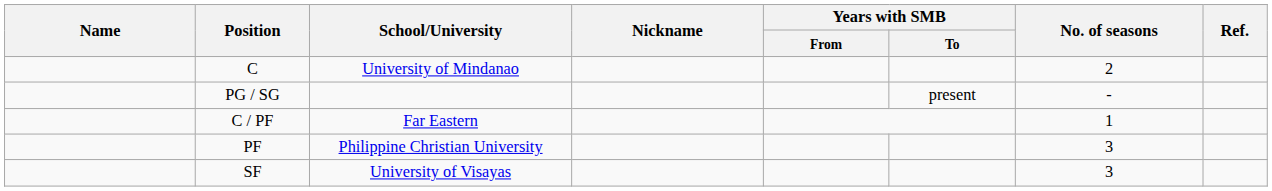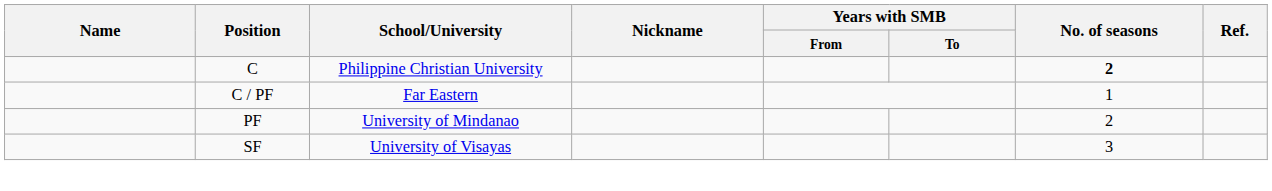 <table class="wikitable sortable" style="text-align:center" width="98%">
 <tr>
 <th style="width:180px;" rowspan="2">Name</th>
 <th rowspan="2">Position</th>
 <th style="width:250px;" rowspan="2">School/University</th>
 <th style="width:180px;" rowspan="2">Nickname</th>
 <th style="width:180px; text-align:center;" colspan="2">Years with SMB</th>
 <th rowspan="2">No. of seasons</th>
 <th rowspan="2"; class=unsortable>Ref.</th>
 </tr>
 <tr>
 <th style="width:10%; text-align:center;"><small>From</small></th>
 <th style="width:10%; text-align:center;"><small>To</small></th>
 </tr>
 <tr>
 <td></td>
 <td>C</td>
-<td><a href='#'>University of Mindanao</a></td>
+<td><a href='#'>Philippine Christian University</a></td>
 <td></td>
 <td></td>
 <td></td>
-<td>2</td>
-<td></td>
-</tr>
-<tr>
-<td></td>
-<td>PG / SG</td>
-<td></td>
-<td></td>
-<td></td>
-<td>present</td>
-<td>-</td>
+<td><strong>2</strong></td>
 <td></td>
 </tr>
 <tr>
 <td></td>
 <td>C / PF</td>
 <td><a href='#'>Far Eastern</a></td>
 <td></td>
 <td colspan="2"></td>
 <td>1</td>
 <td></td>
 </tr>
 <tr>
 <td></td>
 <td>PF</td>
-<td><a href='#'>Philippine Christian University</a></td>
+<td><a href='#'>University of Mindanao</a></td>
 <td></td>
 <td><br></td>
 <td><br></td>
-<td>3</td>
+<td>2</td>
 <td></td>
 </tr>
 <tr>
 <td></td>
 <td>SF</td>
 <td><a href='#'>University of Visayas</a></td>
 <td></td>
 <td></td>
 <td></td>
 <td>3</td>
 <td></td>
 </tr>
 </table>
